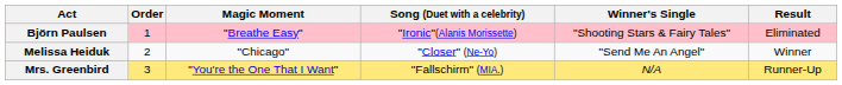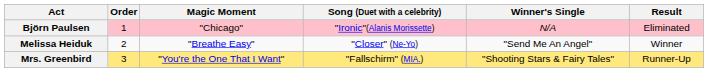 <table class="wikitable plainrowheaders" style="text-align:center;">
 <tr>
 <th scope="col" style="width:10em;">Act</th>
 <th scope="col">Order</th>
 <th scope="col" style="width:16em;">Magic Moment</th>
 <th scope="col" style="width:16em;">Song <small>(Duet with a celebrity)</small></th>
 <th scope="col" style="width:16em;">Winner's Single</th>
 <th scope="col" style="width:7em;">Result</th>
 </tr>
 <tr bgcolor="Pink">
 <th scope="row">Björn Paulsen</th>
 <td>1</td>
-<td>"<a href='#'>Breathe Easy</a>"</td>
+<td>"Chicago"</td>
 <td>"<a href='#'>Ironic</a>"<small>(<a href='#'>Alanis Morissette</a>)</small></td>
-<td>"Shooting Stars & Fairy Tales"</td>
+<td><em>N/A</em></td>
 <td>Eliminated</td>
 </tr>
 <tr>
 <th scope="row">Melissa Heiduk</th>
 <td>2</td>
-<td>"Chicago"</td>
+<td>"<a href='#'>Breathe Easy</a>"</td>
 <td>"<a href='#'>Closer</a>" <small>(<a href='#'>Ne-Yo</a>)</small></td>
 <td>"Send Me An Angel"</td>
 <td>Winner</td>
 </tr>
 <tr style="background:#ffe87c;">
 <th scope="row">Mrs. Greenbird</th>
 <td>3</td>
 <td>"<a href='#'>You're the One That I Want</a>"</td>
 <td>"Fallschirm" <small>(<a href='#'>MIA.</a>)</small></td>
-<td><em>N/A</em></td>
+<td>"Shooting Stars & Fairy Tales"</td>
 <td>Runner-Up</td>
 </tr>
 </table>
